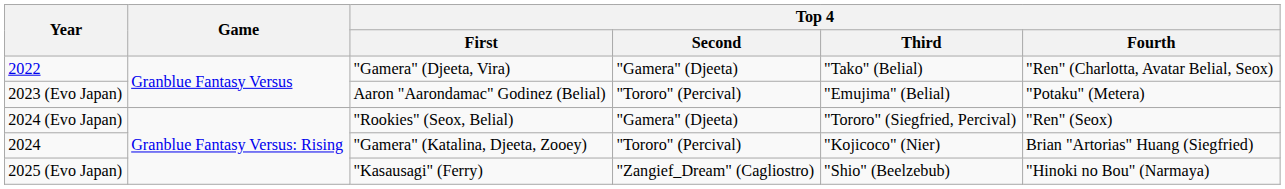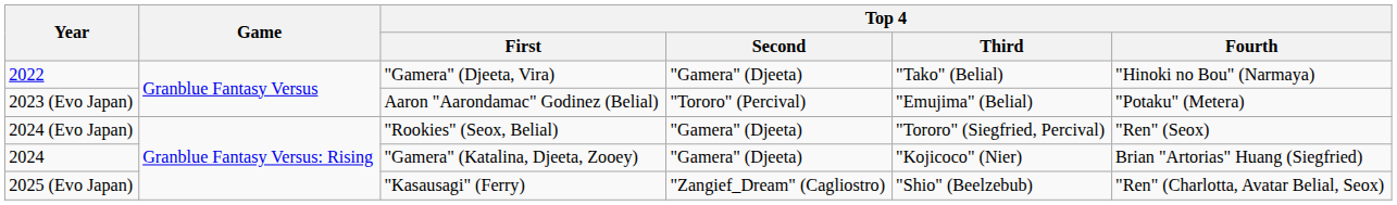 <table class="wikitable sortable" width=100%>
 <tr>
 <th rowspan=2>Year</th>
 <th rowspan=2>Game</th>
 <th colspan=4>Top 4</th>
 </tr>
 <tr>
 <th>First</th>
 <th>Second</th>
 <th>Third</th>
 <th>Fourth</th>
 </tr>
 <tr>
 <td><a href='#'>2022</a></td>
 <td rowspan="2"><a href='#'>Granblue Fantasy Versus</a></td>
 <td> "Gamera" (Djeeta, Vira)</td>
 <td> "Gamera" (Djeeta)</td>
 <td> "Tako" (Belial)</td>
-<td> "Ren" (Charlotta, Avatar Belial, Seox)</td>
+<td> "Hinoki no Bou" (Narmaya)</td>
 </tr>
 <tr>
 <td>2023 (Evo Japan)</td>
 <td> Aaron "Aarondamac" Godinez (Belial)</td>
 <td> "Tororo" (Percival)</td>
 <td> "Emujima" (Belial)</td>
 <td> "Potaku" (Metera)</td>
 </tr>
 <tr>
 <td>2024 (Evo Japan)</td>
 <td rowspan="3"><a href='#'>Granblue Fantasy Versus: Rising</a></td>
 <td> "Rookies" (Seox, Belial)</td>
 <td> "Gamera" (Djeeta)</td>
 <td> "Tororo" (Siegfried, Percival)</td>
 <td> "Ren" (Seox)</td>
 </tr>
 <tr>
 <td>2024</td>
 <td> "Gamera" (Katalina, Djeeta, Zooey)</td>
-<td> "Tororo" (Percival)</td>
+<td> "Gamera" (Djeeta)</td>
 <td> "Kojicoco" (Nier)</td>
 <td> Brian "Artorias" Huang (Siegfried)</td>
 </tr>
 <tr>
 <td>2025 (Evo Japan)</td>
 <td> "Kasausagi" (Ferry)</td>
 <td> "Zangief_Dream" (Cagliostro)</td>
 <td> "Shio" (Beelzebub)</td>
-<td> "Hinoki no Bou" (Narmaya)</td>
+<td> "Ren" (Charlotta, Avatar Belial, Seox)</td>
 </tr>
 </table>
